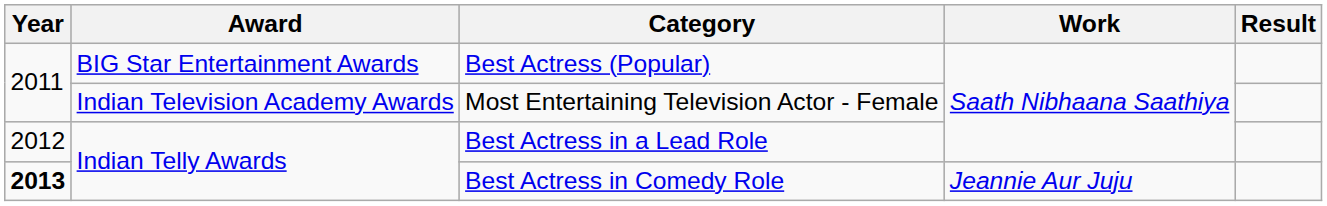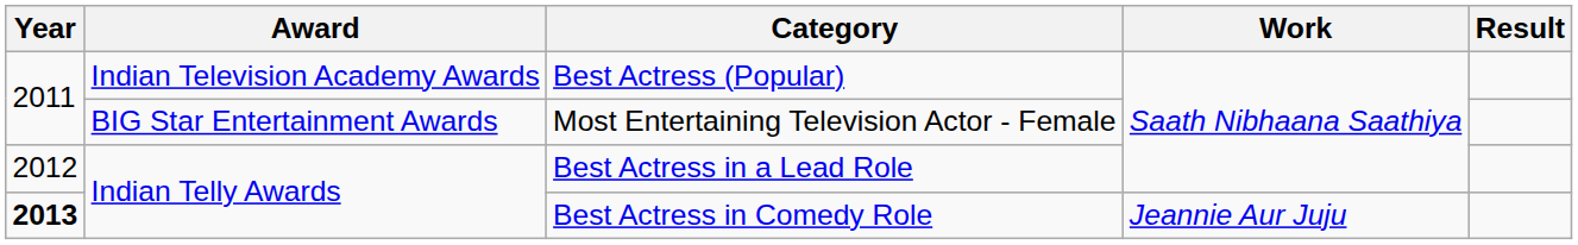 <table class="wikitable">
 <tr>
 <th>Year</th>
 <th>Award</th>
 <th>Category</th>
 <th>Work</th>
 <th>Result</th>
 </tr>
 <tr>
 <td rowspan="2">2011</td>
-<td><a href='#'>BIG Star Entertainment Awards</a></td>
+<td><a href='#'>Indian Television Academy Awards</a></td>
 <td><a href='#'>Best Actress (Popular)</a></td>
 <td rowspan="3"><em><a href='#'>Saath Nibhaana Saathiya</a></em></td>
 <td></td>
 </tr>
 <tr>
-<td><a href='#'>Indian Television Academy Awards</a></td>
+<td><a href='#'>BIG Star Entertainment Awards</a></td>
 <td>Most Entertaining Television Actor - Female</td>
 <td></td>
 </tr>
 <tr>
 <td>2012</td>
 <td rowspan="2"><a href='#'>Indian Telly Awards</a></td>
 <td><a href='#'>Best Actress in a Lead Role</a></td>
 <td></td>
 </tr>
 <tr>
 <td><strong>2013</strong></td>
 <td><a href='#'>Best Actress in Comedy Role</a></td>
 <td><em><a href='#'>Jeannie Aur Juju</a></em></td>
 <td></td>
 </tr>
 </table>
